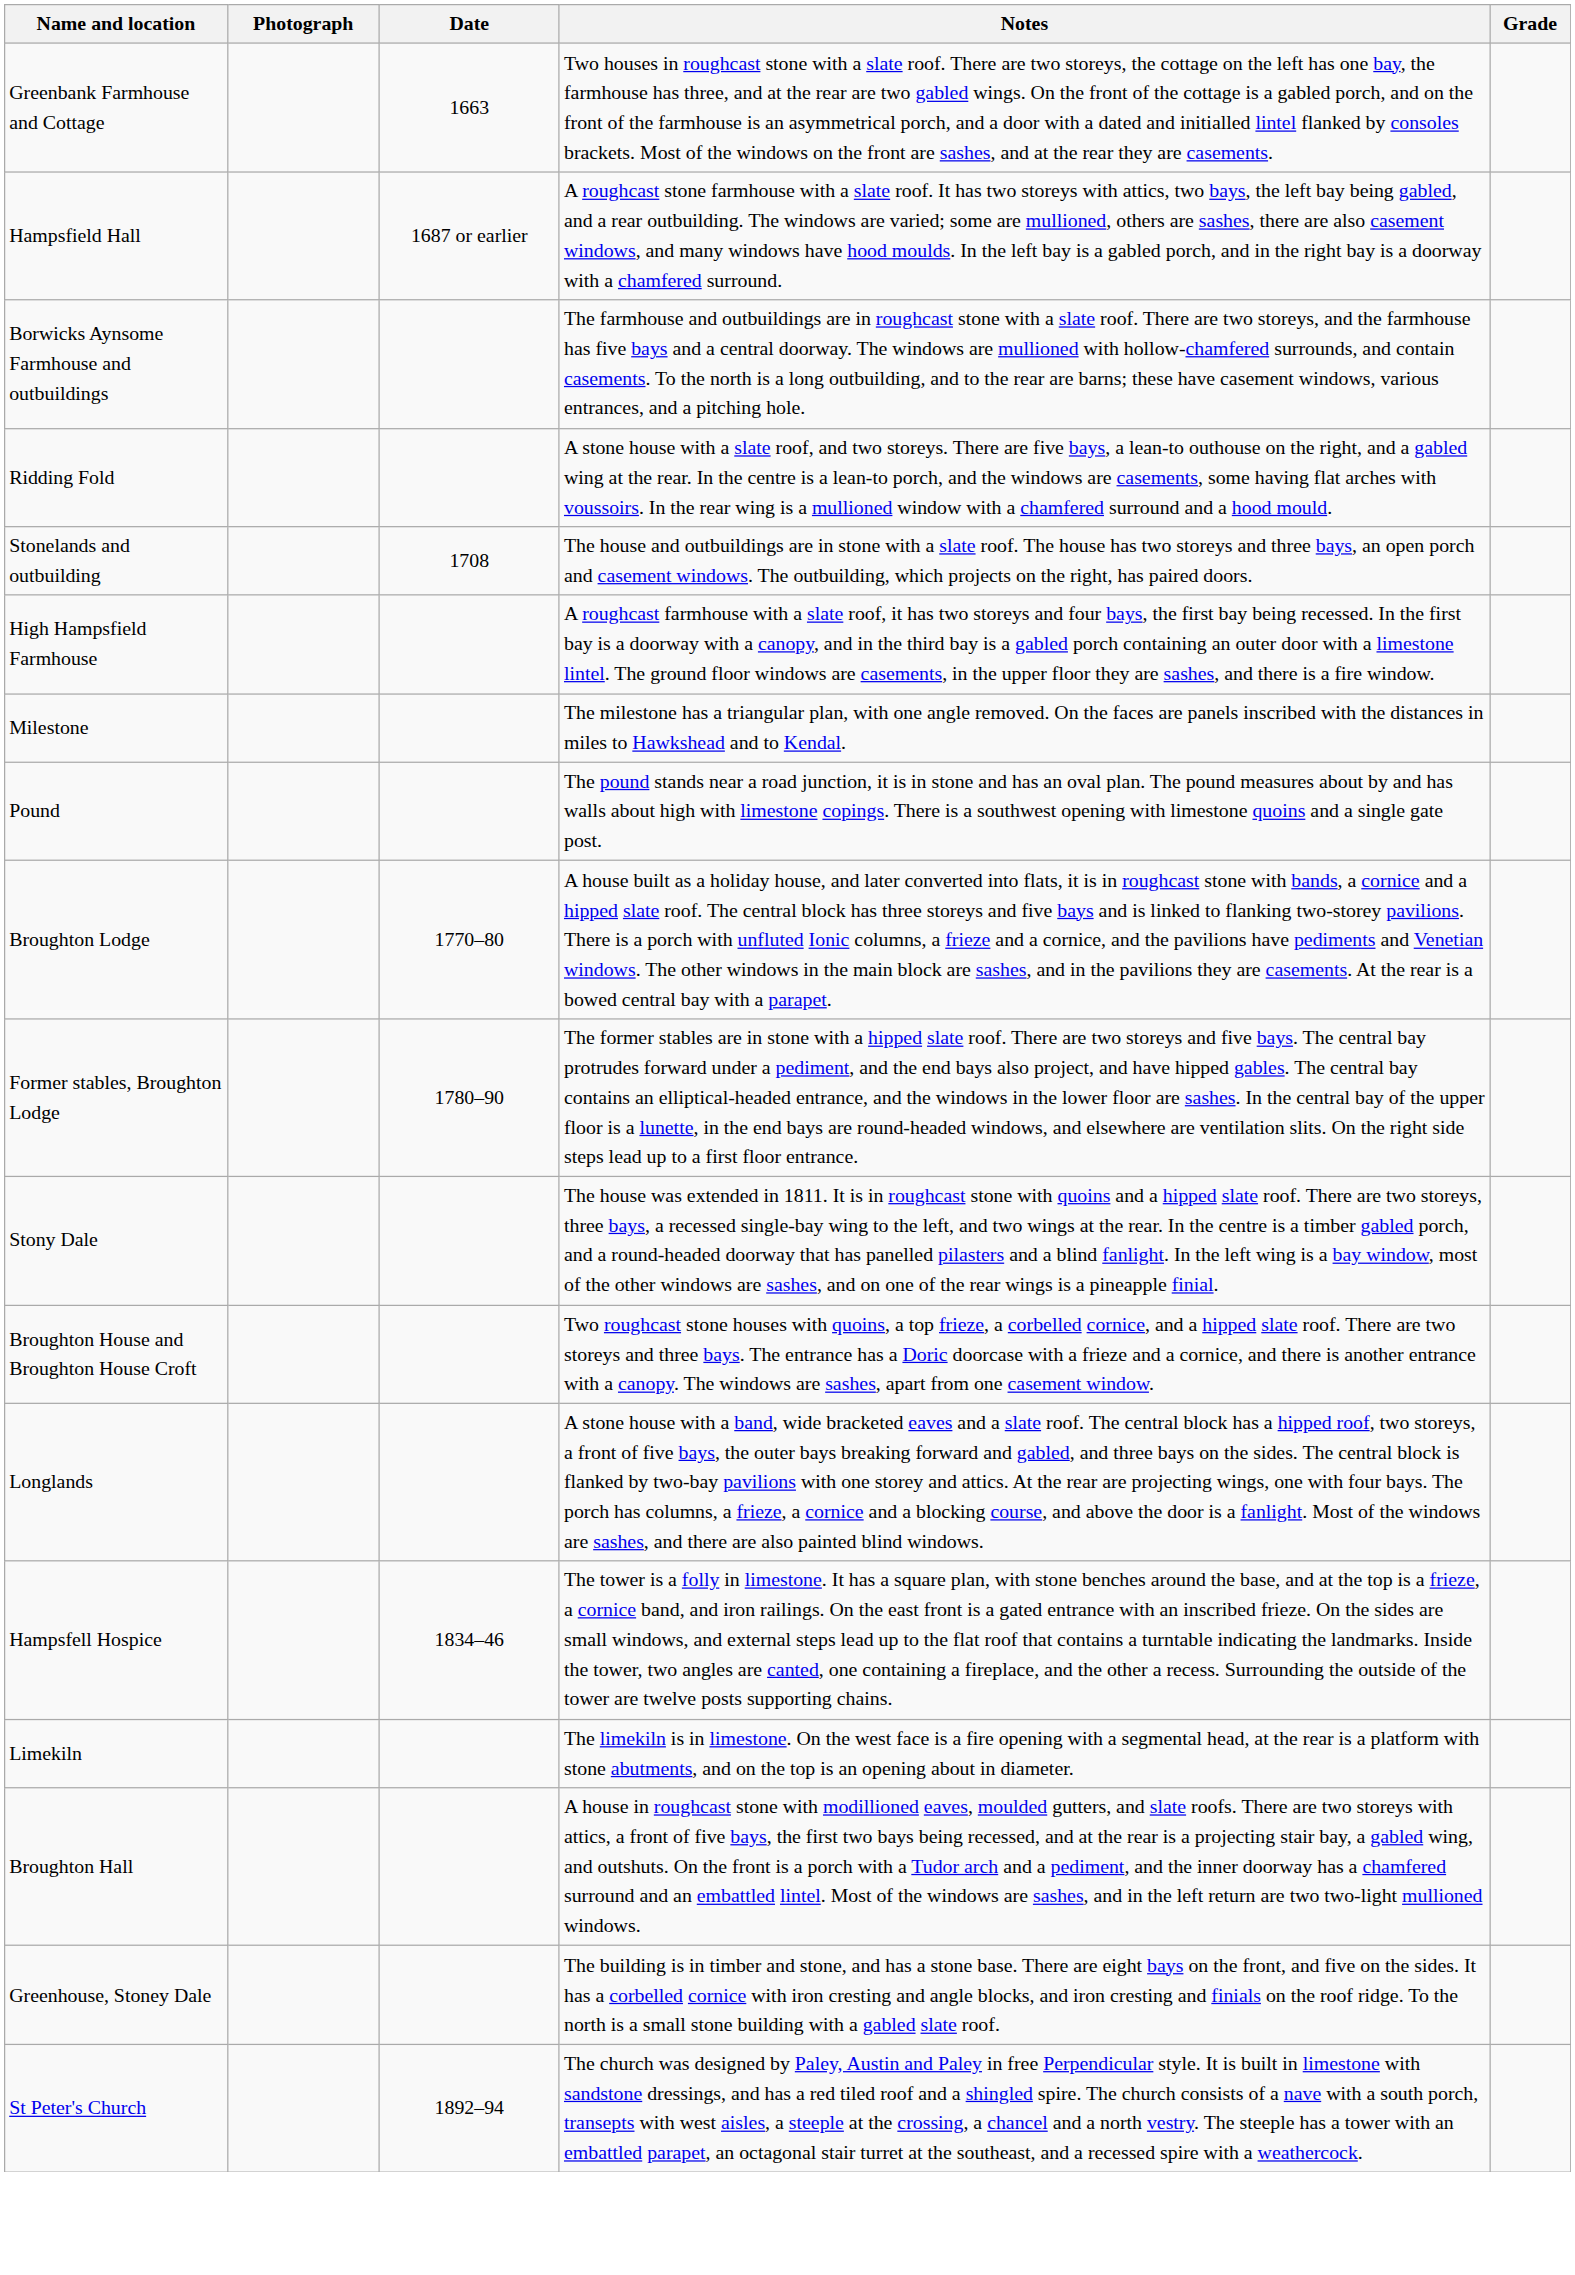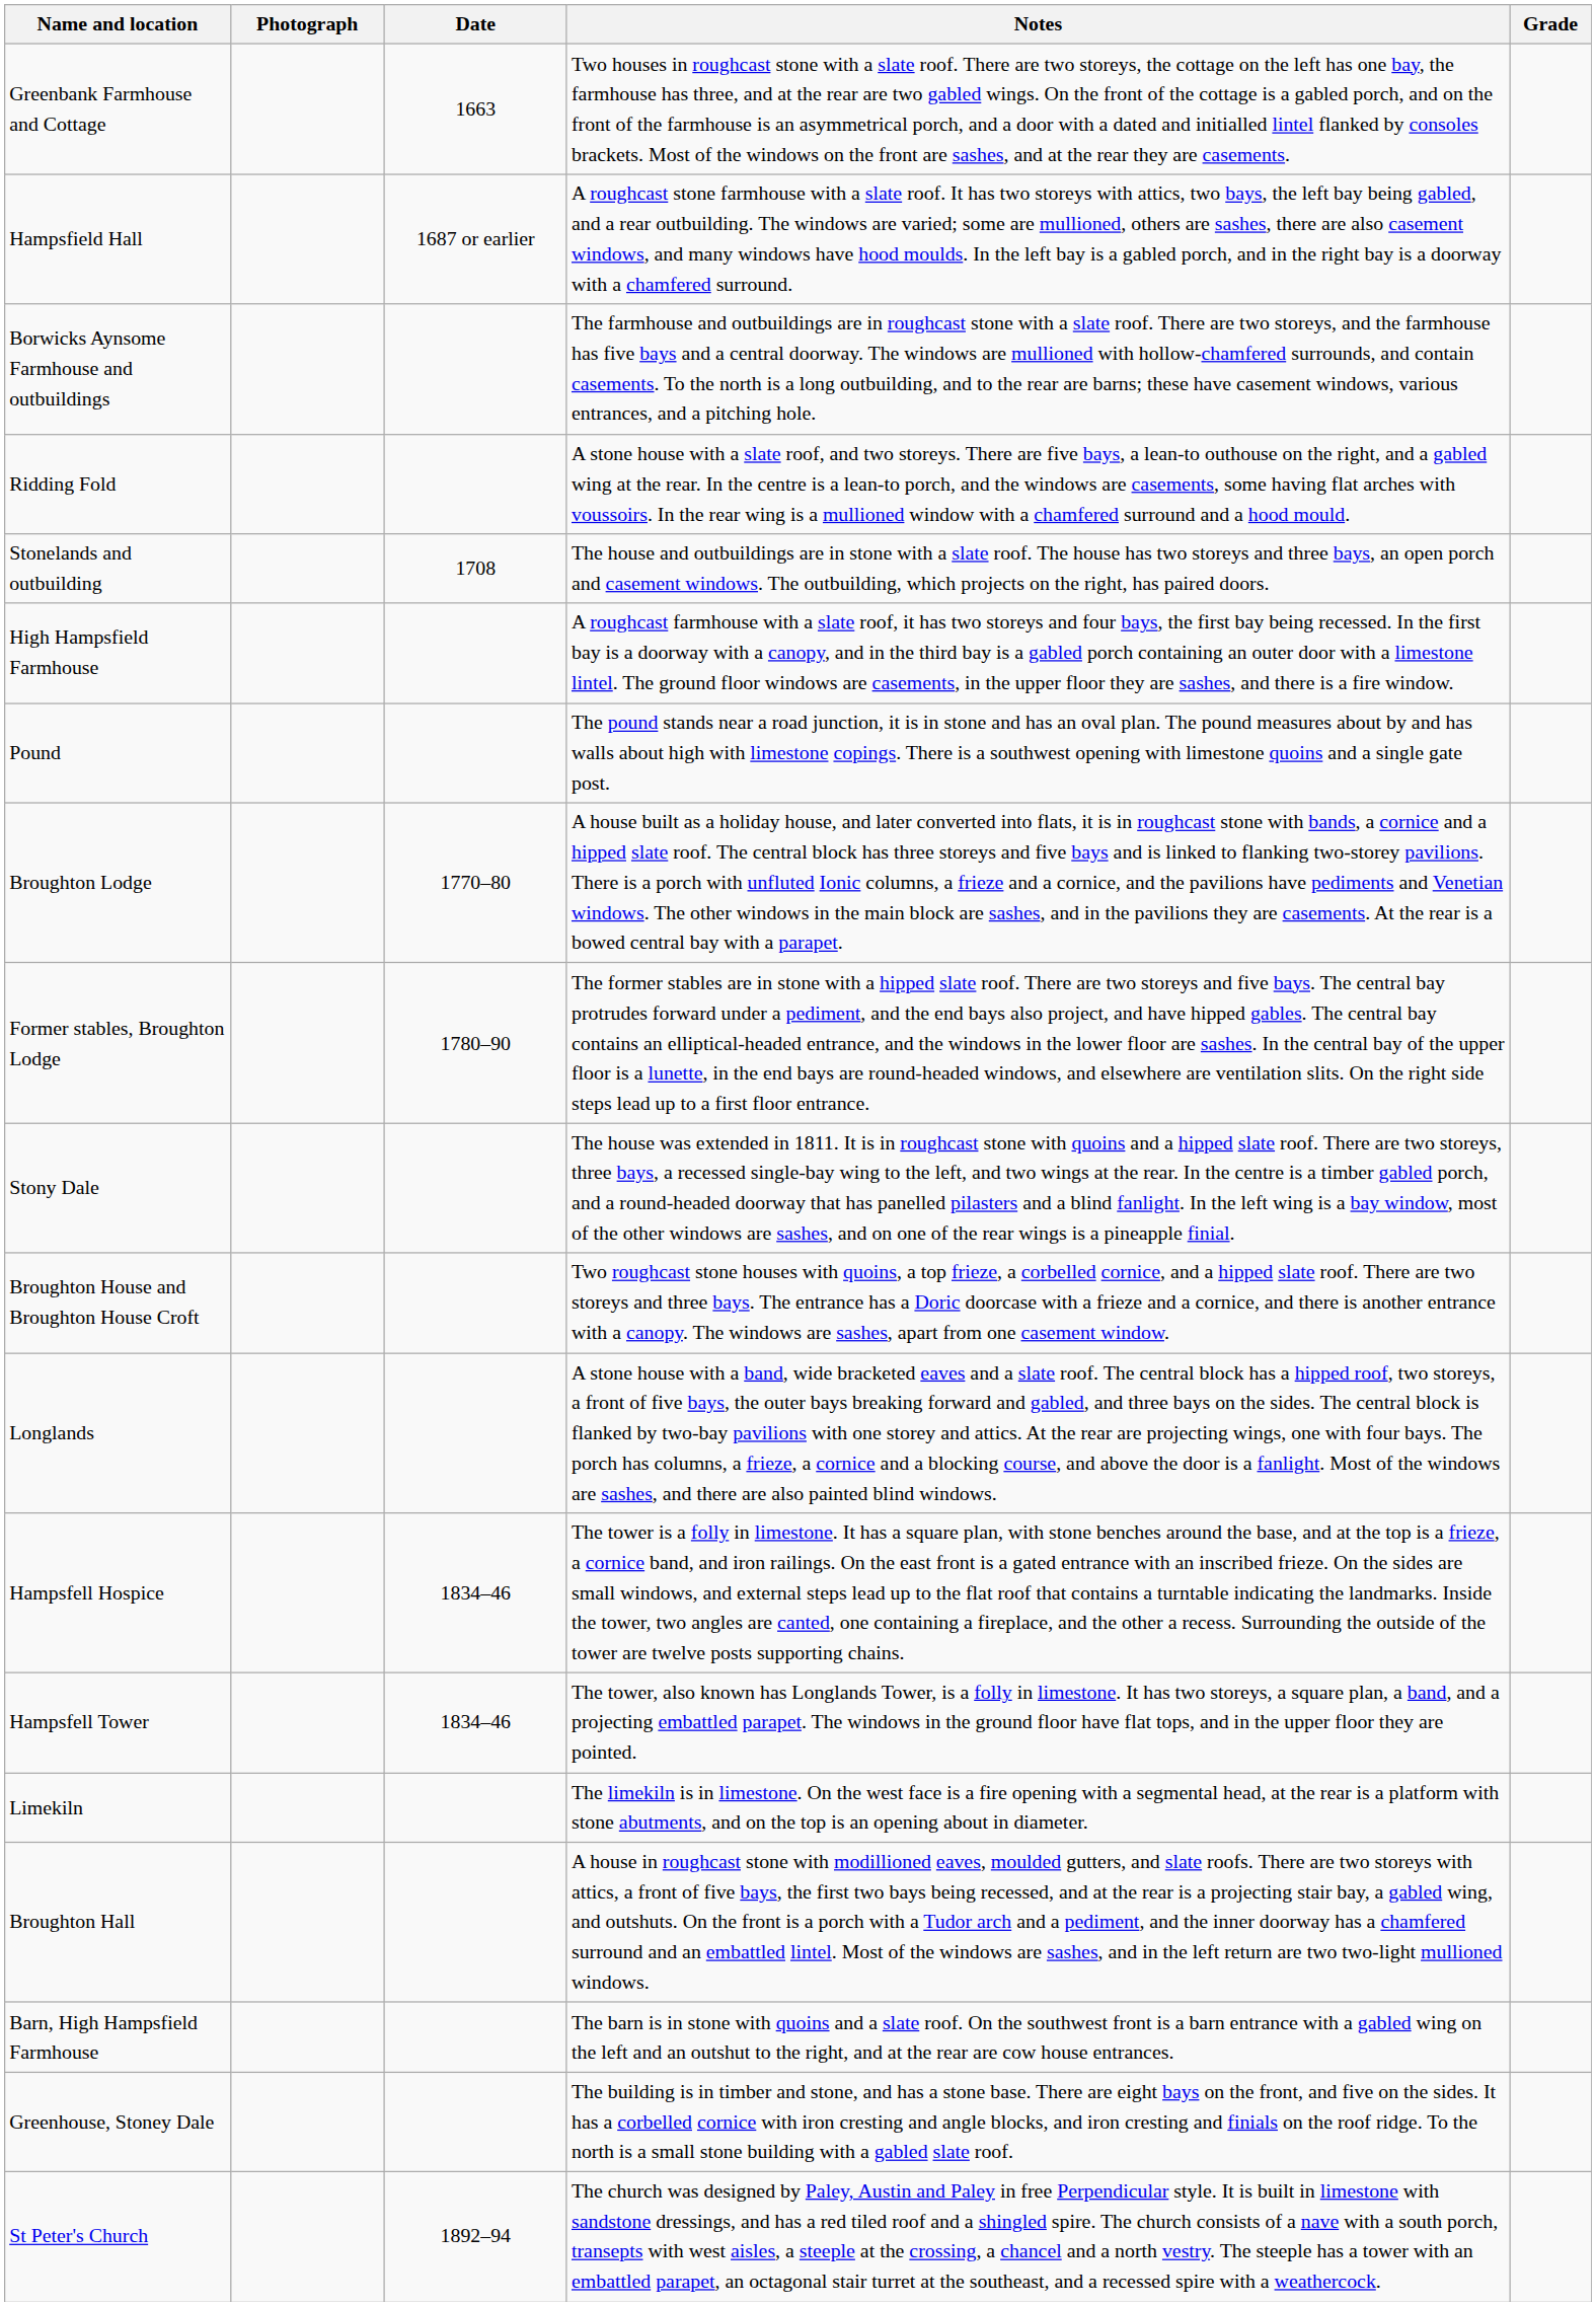 <table class="wikitable sortable plainrowheaders" style="width:100%; border:0; text-align:left; line-height:150%;">
 <tr>
 <th scope="col"  style="width:150px">Name and location</th>
 <th scope="col"  style="width:100px" class="unsortable">Photograph</th>
 <th scope="col"  style="width:120px">Date</th>
 <th scope="col"  style="width:650px" class="unsortable">Notes</th>
 <th scope="col"  style="width:50px">Grade</th>
 </tr>
 <tr>
 <td>Greenbank Farmhouse and Cottage<br><small></small></td>
 <td></td>
 <td align="center">1663</td>
 <td>Two houses in <a href='#'>roughcast</a> stone with a <a href='#'>slate</a> roof.  There are two storeys, the cottage on the left has one <a href='#'>bay</a>, the farmhouse has three, and at the rear are two <a href='#'>gabled</a> wings.  On the front of the cottage is a gabled porch, and on the front of the farmhouse is an asymmetrical porch, and a door with a dated and initialled <a href='#'>lintel</a> flanked by <a href='#'>consoles</a> brackets.  Most of the windows on the front are <a href='#'>sashes</a>, and at the rear they are <a href='#'>casements</a>.</td>
 <td align="center" ></td>
 </tr>
 <tr>
 <td>Hampsfield Hall<br><small></small></td>
 <td></td>
 <td align="center">1687 or earlier</td>
 <td>A <a href='#'>roughcast</a> stone farmhouse with a <a href='#'>slate</a> roof.  It has two storeys with attics, two <a href='#'>bays</a>, the left bay being <a href='#'>gabled</a>, and a rear outbuilding.  The windows are varied; some are <a href='#'>mullioned</a>, others are <a href='#'>sashes</a>, there are also <a href='#'>casement windows</a>, and many windows have <a href='#'>hood moulds</a>.  In the left bay is a gabled porch, and in the right bay is a doorway with a <a href='#'>chamfered</a> surround.</td>
 <td align="center" ></td>
 </tr>
 <tr>
 <td>Borwicks Aynsome Farmhouse and outbuildings<br><small></small></td>
 <td></td>
 <td align="center"></td>
 <td>The farmhouse and outbuildings are in <a href='#'>roughcast</a> stone with a <a href='#'>slate</a> roof.  There are two storeys, and the farmhouse has five <a href='#'>bays</a> and a central doorway.  The windows are <a href='#'>mullioned</a> with hollow-<a href='#'>chamfered</a> surrounds, and contain <a href='#'>casements</a>.  To the north is a long outbuilding, and to the rear are barns; these have casement windows, various entrances, and a pitching hole.</td>
 <td align="center" ></td>
 </tr>
 <tr>
 <td>Ridding Fold<br><small></small></td>
 <td></td>
 <td align="center"></td>
 <td>A stone house with a <a href='#'>slate</a> roof, and two storeys.  There are five <a href='#'>bays</a>, a lean-to outhouse on the right, and a <a href='#'>gabled</a> wing at the rear.  In the centre is a lean-to porch, and the windows are <a href='#'>casements</a>, some having flat arches with <a href='#'>voussoirs</a>.  In the rear wing is a <a href='#'>mullioned</a> window with a <a href='#'>chamfered</a> surround and a <a href='#'>hood mould</a>.</td>
 <td align="center" ></td>
 </tr>
 <tr>
 <td>Stonelands and outbuilding<br><small></small></td>
 <td></td>
 <td align="center">1708</td>
 <td>The house and outbuildings are in stone with a <a href='#'>slate</a> roof.  The house has two storeys and three <a href='#'>bays</a>, an open porch and <a href='#'>casement windows</a>.  The outbuilding, which projects on the right, has paired doors.</td>
 <td align="center" ></td>
 </tr>
 <tr>
 <td>High Hampsfield Farmhouse<br><small></small></td>
 <td></td>
 <td align="center"></td>
 <td>A <a href='#'>roughcast</a> farmhouse with a <a href='#'>slate</a> roof, it has two storeys and four <a href='#'>bays</a>, the first bay being recessed.  In the first bay is a doorway with a <a href='#'>canopy</a>, and in the third bay is a <a href='#'>gabled</a> porch containing an outer door with a <a href='#'>limestone</a> <a href='#'>lintel</a>.  The ground floor windows are <a href='#'>casements</a>, in the upper floor they are <a href='#'>sashes</a>, and there is a fire window.</td>
-<td align="center" ></td>
-</tr>
-<tr>
-<td>Milestone<br><small></small></td>
-<td></td>
-<td align="center"></td>
-<td>The milestone has a triangular plan, with one angle removed.  On the faces are panels inscribed with the distances in miles to <a href='#'>Hawkshead</a> and to <a href='#'>Kendal</a>.</td>
 <td align="center" ></td>
 </tr>
 <tr>
 <td>Pound<br><small></small></td>
 <td></td>
 <td align="center"></td>
 <td>The <a href='#'>pound</a> stands near a road junction, it is in stone and has an oval plan.  The pound measures about  by  and has walls about  high with <a href='#'>limestone</a> <a href='#'>copings</a>.  There is a southwest opening with limestone <a href='#'>quoins</a> and a single gate post.</td>
 <td align="center" ></td>
 </tr>
 <tr>
 <td>Broughton Lodge<br><small></small></td>
 <td></td>
 <td align="center">1770–80</td>
 <td>A house built as a holiday house, and later converted into flats, it is in <a href='#'>roughcast</a> stone with <a href='#'>bands</a>, a <a href='#'>cornice</a> and a <a href='#'>hipped</a> <a href='#'>slate</a> roof.  The central block has three storeys and five <a href='#'>bays</a> and is linked to flanking two-storey <a href='#'>pavilions</a>.  There is a porch with <a href='#'>unfluted</a> <a href='#'>Ionic</a> columns, a <a href='#'>frieze</a> and a cornice, and the pavilions have <a href='#'>pediments</a> and <a href='#'>Venetian windows</a>.  The other windows in the main block are <a href='#'>sashes</a>, and in the pavilions they are <a href='#'>casements</a>.  At the rear is a bowed central bay with a <a href='#'>parapet</a>.</td>
 <td align="center" ></td>
 </tr>
 <tr>
 <td>Former stables, Broughton Lodge<br><small></small></td>
 <td></td>
 <td align="center">1780–90</td>
 <td>The former stables are in stone with a <a href='#'>hipped</a> <a href='#'>slate</a> roof.  There are two storeys and five <a href='#'>bays</a>.  The central bay protrudes forward under a <a href='#'>pediment</a>, and the end bays also project, and have hipped <a href='#'>gables</a>.  The central bay contains an elliptical-headed entrance, and the windows in the lower floor are <a href='#'>sashes</a>.  In the central bay of the upper floor is a <a href='#'>lunette</a>, in the end bays are round-headed windows, and elsewhere are ventilation slits.  On the right side steps lead up to a first floor entrance.</td>
 <td align="center" ></td>
 </tr>
 <tr>
 <td>Stony Dale<br><small></small></td>
 <td></td>
 <td align="center"></td>
 <td>The house was extended in 1811.  It is in <a href='#'>roughcast</a> stone with <a href='#'>quoins</a> and a <a href='#'>hipped</a> <a href='#'>slate</a> roof.  There are two storeys, three <a href='#'>bays</a>, a recessed single-bay wing to the left, and two wings at the rear.  In the centre is a timber <a href='#'>gabled</a> porch, and a round-headed doorway that has panelled <a href='#'>pilasters</a> and a blind <a href='#'>fanlight</a>.  In the left wing is a <a href='#'>bay window</a>, most of the other windows are <a href='#'>sashes</a>, and on one of the rear wings is a pineapple <a href='#'>finial</a>.</td>
 <td align="center" ></td>
 </tr>
 <tr>
 <td>Broughton House and Broughton House Croft<br><small></small></td>
 <td></td>
 <td align="center"></td>
 <td>Two <a href='#'>roughcast</a> stone houses with <a href='#'>quoins</a>, a top <a href='#'>frieze</a>, a <a href='#'>corbelled</a> <a href='#'>cornice</a>, and a <a href='#'>hipped</a> <a href='#'>slate</a> roof.  There are two storeys and three <a href='#'>bays</a>.  The entrance has a <a href='#'>Doric</a> doorcase with a frieze and a cornice, and there is another entrance with a <a href='#'>canopy</a>.  The windows are <a href='#'>sashes</a>, apart from one <a href='#'>casement window</a>.</td>
 <td align="center" ></td>
 </tr>
 <tr>
 <td>Longlands<br><small></small></td>
 <td></td>
 <td align="center"></td>
 <td>A stone house with a <a href='#'>band</a>, wide bracketed <a href='#'>eaves</a> and a <a href='#'>slate</a> roof.  The central block has a <a href='#'>hipped roof</a>, two storeys, a front of five <a href='#'>bays</a>, the outer bays breaking forward and <a href='#'>gabled</a>, and three bays on the sides.  The central block is flanked by two-bay <a href='#'>pavilions</a> with one storey and attics.  At the rear are projecting wings, one with four bays.  The porch has columns, a <a href='#'>frieze</a>, a <a href='#'>cornice</a> and a blocking <a href='#'>course</a>, and above the door is a <a href='#'>fanlight</a>.  Most of the windows are <a href='#'>sashes</a>, and there are also painted blind windows.</td>
 <td align="center" ></td>
 </tr>
 <tr>
 <td>Hampsfell Hospice<br><small></small></td>
 <td></td>
 <td align="center">1834–46</td>
 <td>The tower is a <a href='#'>folly</a> in <a href='#'>limestone</a>.  It has a square plan, with stone benches around the base, and at the top is a <a href='#'>frieze</a>, a <a href='#'>cornice</a> band, and iron railings.  On the east front is a gated entrance with an inscribed frieze.  On the sides are small windows, and external steps lead up to the flat roof that contains a turntable indicating the landmarks.  Inside the tower, two angles are <a href='#'>canted</a>, one containing a fireplace, and the other a recess.  Surrounding the outside of the tower are twelve posts supporting chains.</td>
 <td align="center" ></td>
 </tr>
 <tr>
+<td>Hampsfell Tower<br><small></small></td>
+<td></td>
+<td align="center">1834–46</td>
+<td>The tower, also known has Longlands Tower, is a <a href='#'>folly</a> in <a href='#'>limestone</a>.  It has two storeys, a square plan, a <a href='#'>band</a>, and a projecting <a href='#'>embattled</a> <a href='#'>parapet</a>.  The windows in the ground floor have flat tops, and in the upper floor they are pointed.</td>
+<td align="center" ></td>
+</tr>
+<tr>
 <td>Limekiln<br><small></small></td>
 <td></td>
 <td align="center"></td>
 <td>The <a href='#'>limekiln</a> is in <a href='#'>limestone</a>.  On the west face is a fire opening with a segmental head, at the rear is a platform with stone <a href='#'>abutments</a>, and on the top is an opening about  in diameter.</td>
 <td align="center" ></td>
 </tr>
 <tr>
 <td>Broughton Hall<br><small></small></td>
 <td></td>
 <td align="center"></td>
 <td>A house in <a href='#'>roughcast</a> stone with <a href='#'>modillioned</a> <a href='#'>eaves</a>, <a href='#'>moulded</a> gutters, and <a href='#'>slate</a> roofs.  There are two storeys with attics, a front of five <a href='#'>bays</a>, the first two bays being recessed, and at the rear is a projecting stair bay, a <a href='#'>gabled</a> wing, and outshuts.  On the front is a porch with a <a href='#'>Tudor arch</a> and a <a href='#'>pediment</a>, and the inner doorway has a <a href='#'>chamfered</a> surround and an <a href='#'>embattled</a> <a href='#'>lintel</a>.  Most of the windows are <a href='#'>sashes</a>, and in the left return are two two-light <a href='#'>mullioned</a> windows.</td>
+<td align="center" ></td>
+</tr>
+<tr>
+<td>Barn, High Hampsfield Farmhouse<br><small></small></td>
+<td></td>
+<td align="center"></td>
+<td>The barn is in stone with <a href='#'>quoins</a> and a <a href='#'>slate</a> roof.  On the southwest front is a barn entrance with a <a href='#'>gabled</a> wing on the left and an outshut to the right, and at the rear are cow house entrances.</td>
 <td align="center" ></td>
 </tr>
 <tr>
 <td>Greenhouse, Stoney Dale<br><small></small></td>
 <td></td>
 <td align="center"></td>
 <td>The building is in timber and stone, and has a stone base.  There are eight <a href='#'>bays</a> on the front, and five on the sides.  It has a <a href='#'>corbelled</a> <a href='#'>cornice</a> with iron cresting and angle blocks, and iron cresting and <a href='#'>finials</a> on the roof ridge.  To the north is a small stone building with a <a href='#'>gabled</a> <a href='#'>slate</a> roof.</td>
 <td align="center" ></td>
 </tr>
 <tr>
 <td><a href='#'>St Peter's Church</a><br><small></small></td>
 <td></td>
 <td align="center">1892–94</td>
 <td>The church was designed by <a href='#'>Paley, Austin and Paley</a> in free <a href='#'>Perpendicular</a> style.  It is built in <a href='#'>limestone</a> with <a href='#'>sandstone</a> dressings, and has a red tiled roof and a <a href='#'>shingled</a> spire.  The church consists of a <a href='#'>nave</a> with a south porch, <a href='#'>transepts</a> with west <a href='#'>aisles</a>, a <a href='#'>steeple</a> at the <a href='#'>crossing</a>, a <a href='#'>chancel</a> and a north <a href='#'>vestry</a>.  The steeple has a tower with an <a href='#'>embattled</a> <a href='#'>parapet</a>, an octagonal stair turret at the southeast, and a recessed spire with a <a href='#'>weathercock</a>.</td>
 <td align="center" ></td>
 </tr>
 <tr>
 </tr>
 </table>
